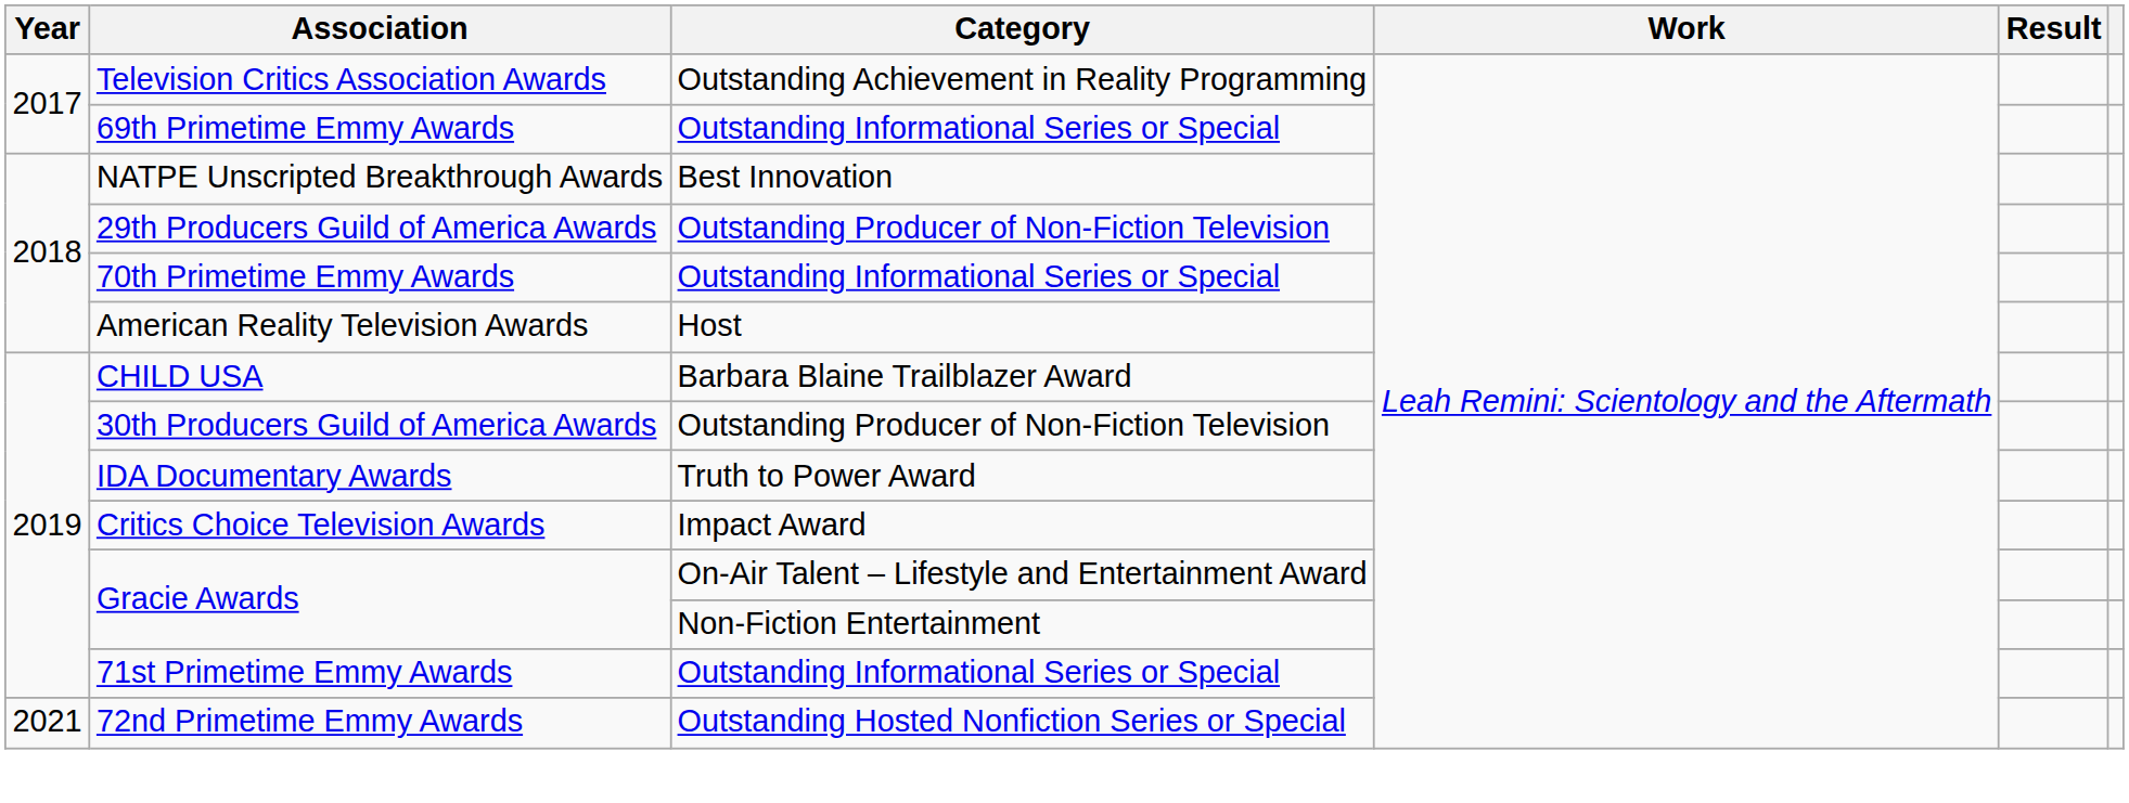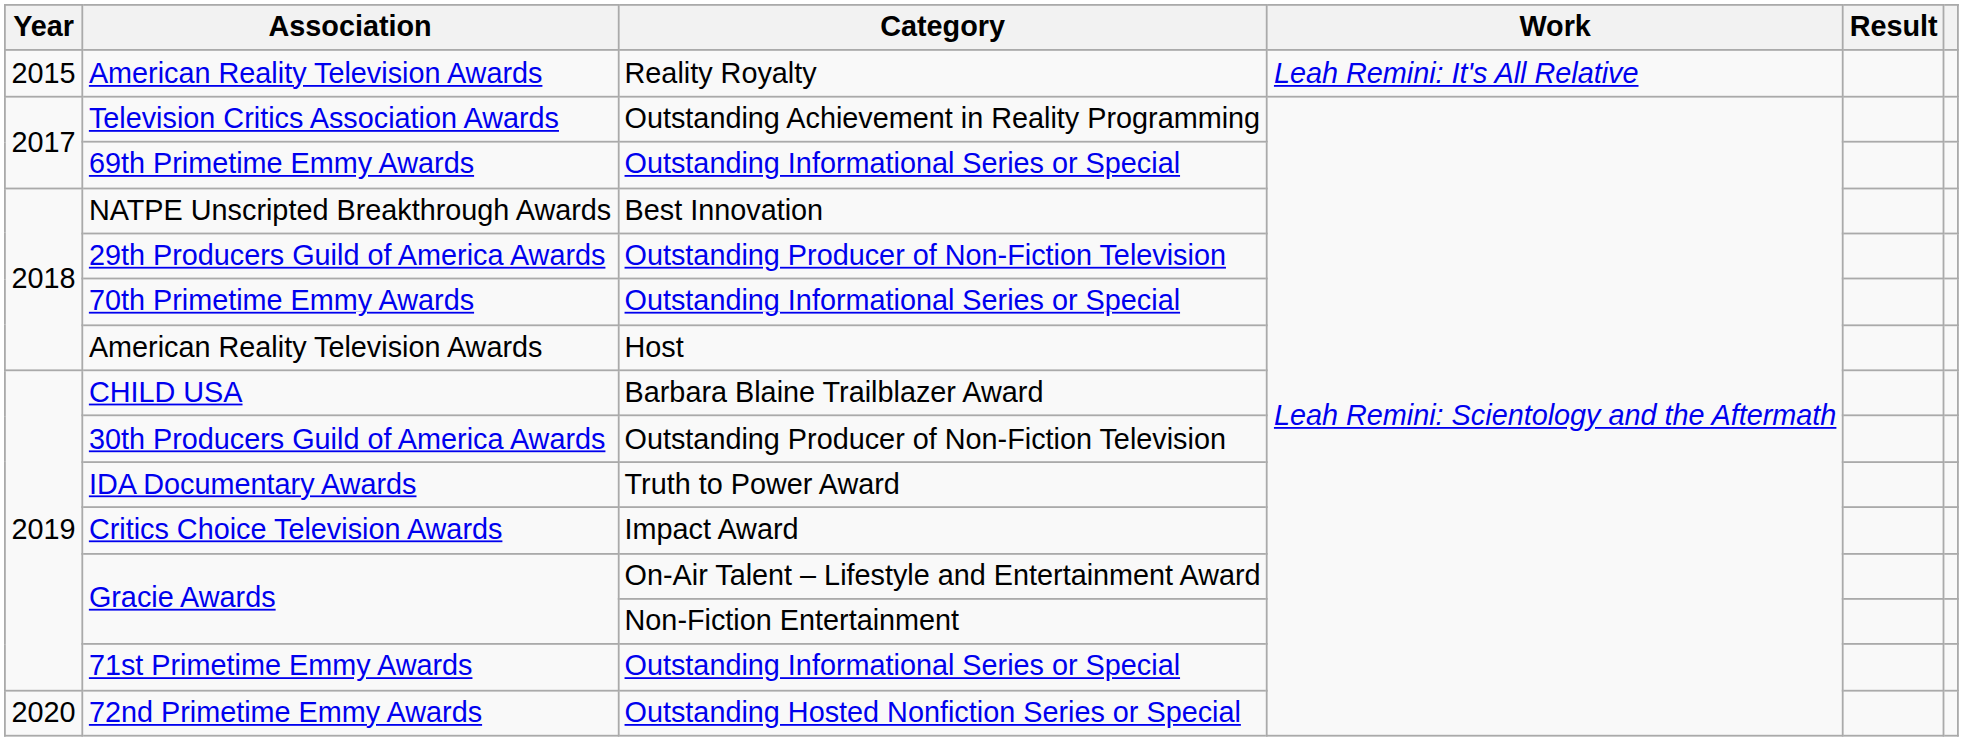 <table class="wikitable">
 <tr>
 <th>Year</th>
 <th>Association</th>
 <th>Category</th>
 <th>Work</th>
 <th>Result</th>
 <th></th>
+</tr>
+<tr>
+<td>2015</td>
+<td><a href='#'>American Reality Television Awards</a></td>
+<td>Reality Royalty</td>
+<td><em><a href='#'>Leah Remini: It's All Relative</a></em></td>
+<td></td>
+<td></td>
 </tr>
 <tr>
 <td rowspan="2">2017</td>
 <td><a href='#'>Television Critics Association Awards</a></td>
 <td>Outstanding Achievement in Reality Programming</td>
 <td rowspan="14"><em><a href='#'>Leah Remini: Scientology and the Aftermath</a></em></td>
 <td></td>
 <td></td>
 </tr>
 <tr>
 <td><a href='#'>69th Primetime Emmy Awards</a></td>
 <td><a href='#'>Outstanding Informational Series or Special</a></td>
 <td></td>
 <td></td>
 </tr>
 <tr>
 <td rowspan="4">2018</td>
 <td>NATPE Unscripted Breakthrough Awards</td>
 <td Best Innovation>Best Innovation</td>
 <td></td>
 <td></td>
 </tr>
 <tr>
 <td><a href='#'>29th Producers Guild of America Awards</a></td>
 <td><a href='#'>Outstanding Producer of Non-Fiction Television</a></td>
 <td></td>
 <td></td>
 </tr>
 <tr>
 <td><a href='#'>70th Primetime Emmy Awards</a></td>
 <td><a href='#'>Outstanding Informational Series or Special</a></td>
 <td></td>
 <td></td>
 </tr>
 <tr>
 <td>American Reality Television Awards</td>
 <td>Host</td>
 <td></td>
 <td></td>
 </tr>
 <tr>
 <td rowspan="7">2019</td>
 <td><a href='#'>CHILD USA</a></td>
 <td>Barbara Blaine Trailblazer Award</td>
 <td></td>
 <td></td>
 </tr>
 <tr>
 <td><a href='#'>30th Producers Guild of America Awards</a></td>
 <td>Outstanding Producer of Non-Fiction Television</td>
 <td></td>
 <td></td>
 </tr>
 <tr>
 <td><a href='#'>IDA Documentary Awards</a></td>
 <td Truth to Power Award>Truth to Power Award</td>
 <td></td>
 <td></td>
 </tr>
 <tr>
 <td><a href='#'>Critics Choice Television Awards</a></td>
 <td Impact Award>Impact Award</td>
 <td></td>
 <td></td>
 </tr>
 <tr>
 <td rowspan="2"><a href='#'>Gracie Awards</a></td>
 <td>On-Air Talent – Lifestyle and Entertainment Award</td>
 <td></td>
 <td></td>
 </tr>
 <tr>
 <td>Non-Fiction Entertainment</td>
 <td></td>
 <td></td>
 </tr>
 <tr>
 <td><a href='#'>71st Primetime Emmy Awards</a></td>
 <td><a href='#'>Outstanding Informational Series or Special</a></td>
 <td></td>
 <td></td>
 </tr>
 <tr>
-<td>2021</td>
+<td>2020</td>
 <td><a href='#'>72nd Primetime Emmy Awards</a></td>
 <td><a href='#'>Outstanding Hosted Nonfiction Series or Special</a></td>
 <td></td>
 <td></td>
 </tr>
 </table>
